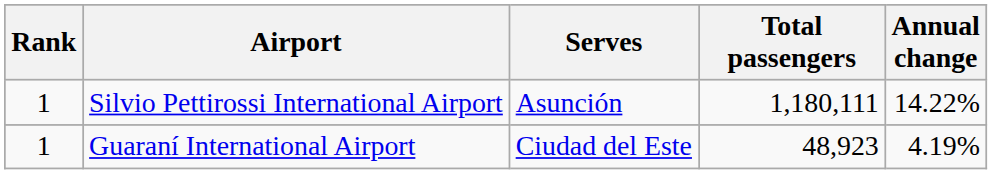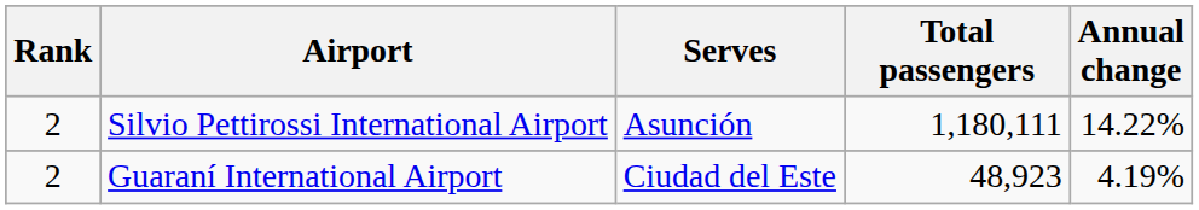 <table class="wikitable sortable">
 <tr>
 <th>Rank</th>
 <th>Airport</th>
 <th>Serves</th>
 <th style="width:100px">Total<br>passengers</th>
 <th>Annual<br>change</th>
 </tr>
 <tr>
-<td align="center">1</td>
+<td align="center">2</td>
 <td><a href='#'>Silvio Pettirossi International Airport</a></td>
 <td><a href='#'>Asunción</a></td>
 <td align="right">1,180,111</td>
 <td align="right">14.22%</td>
 </tr>
 <tr>
-<td align="center">1</td>
+<td align="center">2</td>
 <td><a href='#'>Guaraní International Airport</a></td>
 <td><a href='#'>Ciudad del Este</a></td>
 <td align="right">48,923</td>
 <td align="right">4.19%</td>
 </tr>
 </table>
